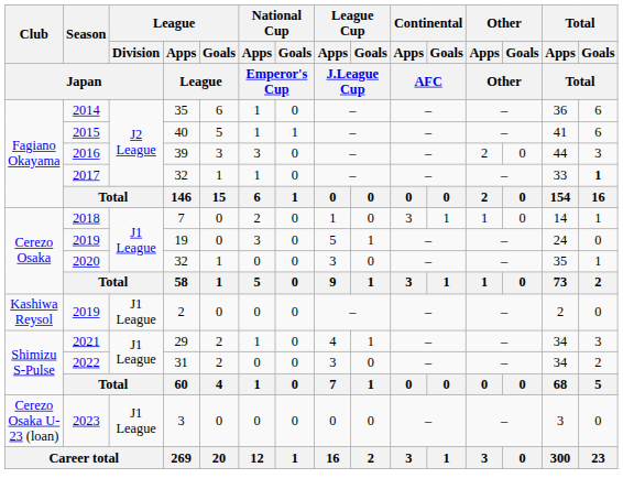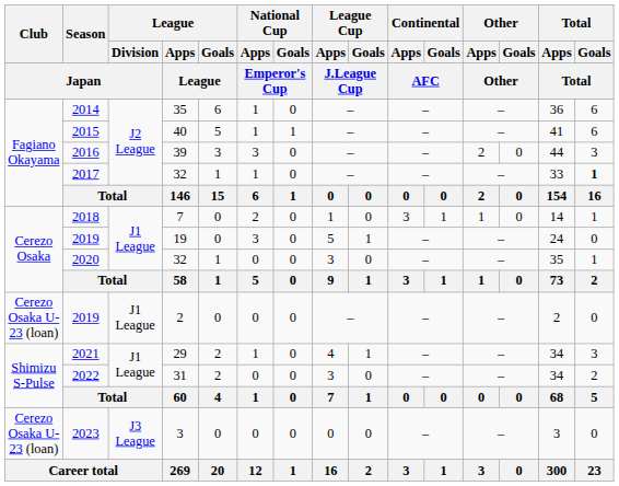 <table class="wikitable" style="text-align: center">
 <tr>
 <th rowspan="2">Club</th>
 <th rowspan="2">Season</th>
 <th colspan="3">League</th>
 <th colspan="2">National Cup</th>
 <th colspan="2">League Cup</th>
 <th colspan="2">Continental</th>
 <th colspan="2">Other</th>
 <th colspan="2">Total</th>
 </tr>
 <tr>
 <th>Division</th>
 <th>Apps</th>
 <th>Goals</th>
 <th>Apps</th>
 <th>Goals</th>
 <th>Apps</th>
 <th>Goals</th>
 <th>Apps</th>
 <th>Goals</th>
 <th>Apps</th>
 <th>Goals</th>
 <th>Apps</th>
 <th>Goals</th>
 </tr>
 <tr>
 <th colspan=3>Japan</th>
 <th colspan=2>League</th>
 <th colspan=2><a href='#'>Emperor's Cup</a></th>
 <th colspan=2><a href='#'>J.League Cup</a></th>
 <th colspan=2><a href='#'>AFC</a></th>
 <th colspan=2>Other</th>
 <th colspan=2>Total</th>
 </tr>
 <tr>
 <td rowspan="5"><a href='#'>Fagiano Okayama</a></td>
 <td><a href='#'>2014</a></td>
 <td rowspan="4"><a href='#'>J2 League</a></td>
 <td>35</td>
 <td>6</td>
 <td>1</td>
 <td>0</td>
 <td colspan="2">–</td>
 <td colspan="2">–</td>
 <td colspan="2">–</td>
 <td>36</td>
 <td>6</td>
 </tr>
 <tr>
 <td><a href='#'>2015</a></td>
 <td>40</td>
 <td>5</td>
 <td>1</td>
 <td>1</td>
 <td colspan="2">–</td>
 <td colspan="2">–</td>
 <td colspan="2">–</td>
 <td>41</td>
 <td>6</td>
 </tr>
 <tr>
 <td><a href='#'>2016</a></td>
 <td>39</td>
 <td>3</td>
 <td>3</td>
 <td>0</td>
 <td colspan="2">–</td>
 <td colspan="2">–</td>
 <td>2</td>
 <td>0</td>
 <td>44</td>
 <td>3</td>
 </tr>
 <tr>
 <td><a href='#'>2017</a></td>
 <td>32</td>
 <td>1</td>
 <td>1</td>
 <td>0</td>
 <td colspan="2">–</td>
 <td colspan="2">–</td>
 <td colspan="2">–</td>
 <td>33</td>
 <td><strong>1</strong></td>
 </tr>
 <tr>
 <th colspan="2">Total</th>
 <th>146</th>
 <th>15</th>
 <th>6</th>
 <th>1</th>
 <th>0</th>
 <th>0</th>
 <th>0</th>
 <th>0</th>
 <th>2</th>
 <th>0</th>
 <th>154</th>
 <th>16</th>
 </tr>
 <tr>
 <td rowspan="4"><a href='#'>Cerezo Osaka</a></td>
 <td><a href='#'>2018</a></td>
 <td rowspan="3"><a href='#'>J1 League</a></td>
 <td>7</td>
 <td>0</td>
 <td>2</td>
 <td>0</td>
 <td>1</td>
 <td>0</td>
 <td>3</td>
 <td>1</td>
 <td>1</td>
 <td>0</td>
 <td>14</td>
 <td>1</td>
 </tr>
 <tr>
 <td><a href='#'>2019</a></td>
 <td>19</td>
 <td>0</td>
 <td>3</td>
 <td>0</td>
 <td>5</td>
 <td>1</td>
 <td colspan="2">–</td>
 <td colspan="2">–</td>
 <td>24</td>
 <td>0</td>
 </tr>
 <tr>
 <td><a href='#'>2020</a></td>
 <td>32</td>
 <td>1</td>
 <td>0</td>
 <td>0</td>
 <td>3</td>
 <td>0</td>
 <td colspan="2">–</td>
 <td colspan="2">–</td>
 <td>35</td>
 <td>1</td>
 </tr>
 <tr>
 <th colspan="2">Total</th>
 <th>58</th>
 <th>1</th>
 <th>5</th>
 <th>0</th>
 <th>9</th>
 <th>1</th>
 <th>3</th>
 <th>1</th>
 <th>1</th>
 <th>0</th>
 <th>73</th>
 <th>2</th>
 </tr>
 <tr>
-<td><a href='#'>Kashiwa Reysol</a></td>
+<td><a href='#'>Cerezo Osaka U-23</a> (loan)</td>
 <td><a href='#'>2019</a></td>
 <td>J1 League</td>
 <td>2</td>
 <td>0</td>
 <td>0</td>
 <td>0</td>
 <td colspan="2">–</td>
 <td colspan="2">–</td>
 <td colspan="2">–</td>
 <td>2</td>
 <td>0</td>
 </tr>
 <tr>
 <td rowspan="3"><a href='#'>Shimizu S-Pulse</a></td>
 <td><a href='#'>2021</a></td>
 <td rowspan="2">J1 League</td>
 <td>29</td>
 <td>2</td>
 <td>1</td>
 <td>0</td>
 <td>4</td>
 <td>1</td>
 <td colspan="2">–</td>
 <td colspan="2">–</td>
 <td>34</td>
 <td>3</td>
 </tr>
 <tr>
 <td><a href='#'>2022</a></td>
 <td>31</td>
 <td>2</td>
 <td>0</td>
 <td>0</td>
 <td>3</td>
 <td>0</td>
 <td colspan="2">–</td>
 <td colspan="2">–</td>
 <td>34</td>
 <td>2</td>
 </tr>
 <tr>
 <th colspan="2">Total</th>
 <th>60</th>
 <th>4</th>
 <th>1</th>
 <th>0</th>
 <th>7</th>
 <th>1</th>
 <th>0</th>
 <th>0</th>
 <th>0</th>
 <th>0</th>
 <th>68</th>
 <th>5</th>
 </tr>
 <tr>
 <td><a href='#'>Cerezo Osaka U-23</a> (loan)</td>
 <td><a href='#'>2023</a></td>
-<td>J1 League</td>
+<td><a href='#'>J3 League</a></td>
 <td>3</td>
 <td>0</td>
 <td>0</td>
 <td>0</td>
 <td>0</td>
 <td>0</td>
 <td colspan="2">–</td>
 <td colspan="2">–</td>
 <td>3</td>
 <td>0</td>
 </tr>
 <tr>
 <th colspan=3>Career total</th>
 <th>269</th>
 <th>20</th>
 <th>12</th>
 <th>1</th>
 <th>16</th>
 <th>2</th>
 <th>3</th>
 <th>1</th>
 <th>3</th>
 <th>0</th>
 <th>300</th>
 <th>23</th>
 </tr>
 </table>
